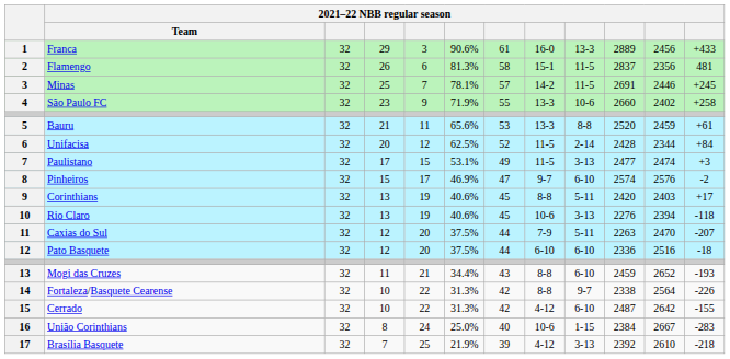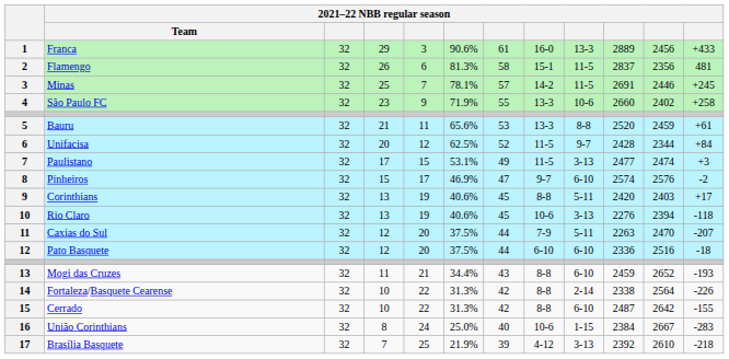 <table class="wikitable" width="80%" style="font-size:95%; text-align:center">
 <tr>
 <th rowspan="2" width="5%"></th>
 <th colspan="11" style="text-align:center"><strong>2021–22 NBB regular season</strong></th>
 </tr>
 <tr>
 <th width="35%">Team</th>
 <th width="5%"></th>
 <th width="5%"></th>
 <th width="5%"></th>
 <th width="5%"></th>
 <th width="5%"></th>
 <th width="5%"></th>
 <th width="5%"></th>
 <th width="5%"></th>
 <th width="5%"></th>
 <th width="5%"></th>
 </tr>
 <tr style="background-color:#BBF3BB;">
 <th>1</th>
 <td style="text-align:left;"><a href='#'>Franca</a></td>
 <td>32</td>
 <td>29</td>
 <td>3</td>
 <td>90.6%</td>
 <td>61</td>
 <td>16-0</td>
 <td>13-3</td>
 <td>2889</td>
 <td>2456</td>
 <td>+433</td>
 </tr>
 <tr style="background-color:#BBF3BB;">
 <th>2</th>
 <td style="text-align:left;"><a href='#'>Flamengo</a></td>
 <td>32</td>
 <td>26</td>
 <td>6</td>
 <td>81.3%</td>
 <td>58</td>
 <td>15-1</td>
 <td>11-5</td>
 <td>2837</td>
 <td>2356</td>
 <td>481</td>
 </tr>
 <tr style="background-color:#BBF3BB;">
 <th>3</th>
 <td style="text-align:left;"><a href='#'>Minas</a></td>
 <td>32</td>
 <td>25</td>
 <td>7</td>
 <td>78.1%</td>
 <td>57</td>
 <td>14-2</td>
 <td>11-5</td>
 <td>2691</td>
 <td>2446</td>
 <td>+245</td>
 </tr>
 <tr style="background-color:#BBF3BB;">
 <th>4</th>
 <td style="text-align:left;"><a href='#'>São Paulo FC</a></td>
 <td>32</td>
 <td>23</td>
 <td>9</td>
 <td>71.9%</td>
 <td>55</td>
 <td>13-3</td>
 <td>10-6</td>
 <td>2660</td>
 <td>2402</td>
 <td>+258</td>
 </tr>
 <tr style="background-color:#CCCCCC">
 <td></td>
 <td></td>
 <td></td>
 <td></td>
 <td></td>
 <td></td>
 <td></td>
 <td></td>
 <td></td>
 <td></td>
 <td></td>
 <td></td>
 </tr>
 <tr style="background-color:#BBF3FF;">
 <th>5</th>
 <td style="text-align:left;"><a href='#'>Bauru</a></td>
 <td>32</td>
 <td>21</td>
 <td>11</td>
 <td>65.6%</td>
 <td>53</td>
 <td>13-3</td>
 <td>8-8</td>
 <td>2520</td>
 <td>2459</td>
 <td>+61</td>
 </tr>
 <tr style="background-color:#BBF3FF;">
 <th>6</th>
 <td style="text-align:left;"><a href='#'>Unifacisa</a></td>
 <td>32</td>
 <td>20</td>
 <td>12</td>
 <td>62.5%</td>
 <td>52</td>
 <td>11-5</td>
-<td>2-14</td>
+<td>9-7</td>
 <td>2428</td>
 <td>2344</td>
 <td>+84</td>
 </tr>
 <tr style="background-color:#BBF3FF;">
 <th>7</th>
 <td style="text-align:left;"><a href='#'>Paulistano</a></td>
 <td>32</td>
 <td>17</td>
 <td>15</td>
 <td>53.1%</td>
 <td>49</td>
 <td>11-5</td>
 <td>3-13</td>
 <td>2477</td>
 <td>2474</td>
 <td>+3</td>
 </tr>
 <tr style="background-color:#BBF3FF;">
 <th>8</th>
 <td style="text-align:left;"><a href='#'>Pinheiros</a></td>
 <td>32</td>
 <td>15</td>
 <td>17</td>
 <td>46.9%</td>
 <td>47</td>
 <td>9-7</td>
 <td>6-10</td>
 <td>2574</td>
 <td>2576</td>
 <td>-2</td>
 </tr>
 <tr style="background-color:#BBF3FF;">
 <th>9</th>
 <td style="text-align:left;"><a href='#'>Corinthians</a></td>
 <td>32</td>
 <td>13</td>
 <td>19</td>
 <td>40.6%</td>
 <td>45</td>
 <td>8-8</td>
 <td>5-11</td>
 <td>2420</td>
 <td>2403</td>
 <td>+17</td>
 </tr>
 <tr style="background-color:#BBF3FF;">
 <th>10</th>
 <td style="text-align:left;"><a href='#'>Rio Claro</a></td>
 <td>32</td>
 <td>13</td>
 <td>19</td>
 <td>40.6%</td>
 <td>45</td>
 <td>10-6</td>
 <td>3-13</td>
 <td>2276</td>
 <td>2394</td>
 <td>-118</td>
 </tr>
 <tr style="background-color:#BBF3FF;">
 <th>11</th>
 <td style="text-align:left;"><a href='#'>Caxias do Sul</a></td>
 <td>32</td>
 <td>12</td>
 <td>20</td>
 <td>37.5%</td>
 <td>44</td>
 <td>7-9</td>
 <td>5-11</td>
 <td>2263</td>
 <td>2470</td>
 <td>-207</td>
 </tr>
 <tr style="background-color:#BBF3FF;">
 <th>12</th>
 <td style="text-align:left;"><a href='#'>Pato Basquete</a></td>
 <td>32</td>
 <td>12</td>
 <td>20</td>
 <td>37.5%</td>
 <td>44</td>
 <td>6-10</td>
 <td>6-10</td>
 <td>2336</td>
 <td>2516</td>
 <td>-18</td>
 </tr>
 <tr style="background-color:#CCCCCC">
 <td></td>
 <td></td>
 <td></td>
 <td></td>
 <td></td>
 <td></td>
 <td></td>
 <td></td>
 <td></td>
 <td></td>
 <td></td>
 <td></td>
 </tr>
 <tr>
 <th>13</th>
 <td style="text-align:left;"><a href='#'>Mogi das Cruzes</a></td>
 <td>32</td>
 <td>11</td>
 <td>21</td>
 <td>34.4%</td>
 <td>43</td>
 <td>8-8</td>
 <td>6-10</td>
 <td>2459</td>
 <td>2652</td>
 <td>-193</td>
 </tr>
 <tr>
 <th>14</th>
 <td style="text-align:left;"><a href='#'>Fortaleza</a>/<a href='#'>Basquete Cearense</a></td>
 <td>32</td>
 <td>10</td>
 <td>22</td>
 <td>31.3%</td>
 <td>42</td>
 <td>8-8</td>
-<td>9-7</td>
+<td>2-14</td>
 <td>2338</td>
 <td>2564</td>
 <td>-226</td>
 </tr>
 <tr>
 <th>15</th>
 <td style="text-align:left;"><a href='#'>Cerrado</a></td>
 <td>32</td>
 <td>10</td>
 <td>22</td>
 <td>31.3%</td>
 <td>42</td>
-<td>4-12</td>
+<td>8-8</td>
 <td>6-10</td>
 <td>2487</td>
 <td>2642</td>
 <td>-155</td>
 </tr>
 <tr>
 <th>16</th>
 <td style="text-align:left;"><a href='#'>União Corinthians</a></td>
 <td>32</td>
 <td>8</td>
 <td>24</td>
 <td>25.0%</td>
 <td>40</td>
 <td>10-6</td>
 <td>1-15</td>
 <td>2384</td>
 <td>2667</td>
 <td>-283</td>
 </tr>
 <tr>
 <th>17</th>
 <td style="text-align:left;"><a href='#'>Brasília Basquete</a></td>
 <td>32</td>
 <td>7</td>
 <td>25</td>
 <td>21.9%</td>
 <td>39</td>
 <td>4-12</td>
 <td>3-13</td>
 <td>2392</td>
 <td>2610</td>
 <td>-218</td>
 </tr>
 </table>
